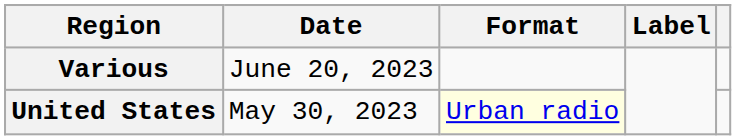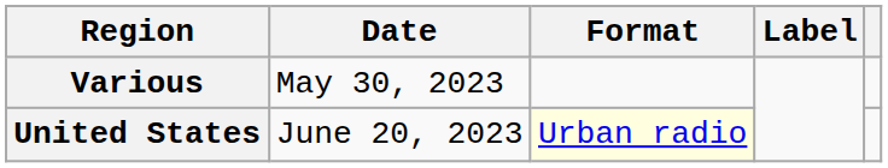 <table class="wikitable plainrowheaders">
 <tr>
 <th scope="col">Region</th>
 <th scope="col">Date</th>
 <th scope="col">Format</th>
 <th scope="col">Label</th>
 <th scope="col" class="unsortable"></th>
 </tr>
 <tr>
 <th scope="row">Various</th>
-<td>June 20, 2023</td>
+<td>May 30, 2023</td>
 <td></td>
 <td rowspan="2"></td>
 <td align="center"></td>
 </tr>
 <tr>
 <th scope="row">United States</th>
-<td>May 30, 2023</td>
+<td>June 20, 2023</td>
 <td style="background: lightyellow;"><a href='#'>Urban radio</a></td>
 <td align="center"></td>
 </tr>
 </table>
